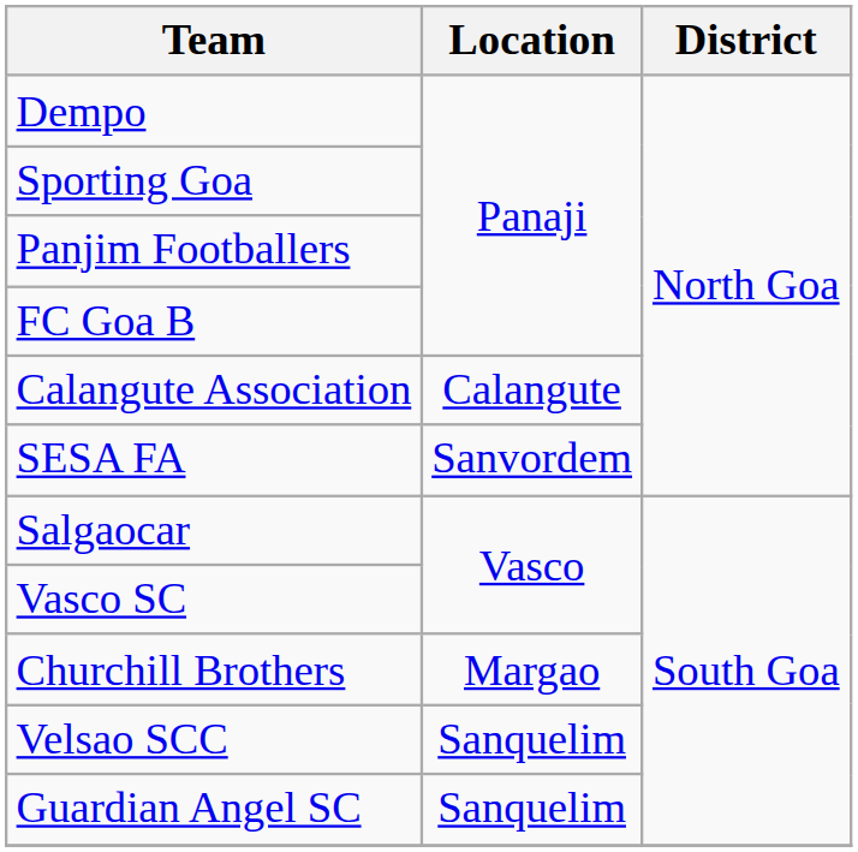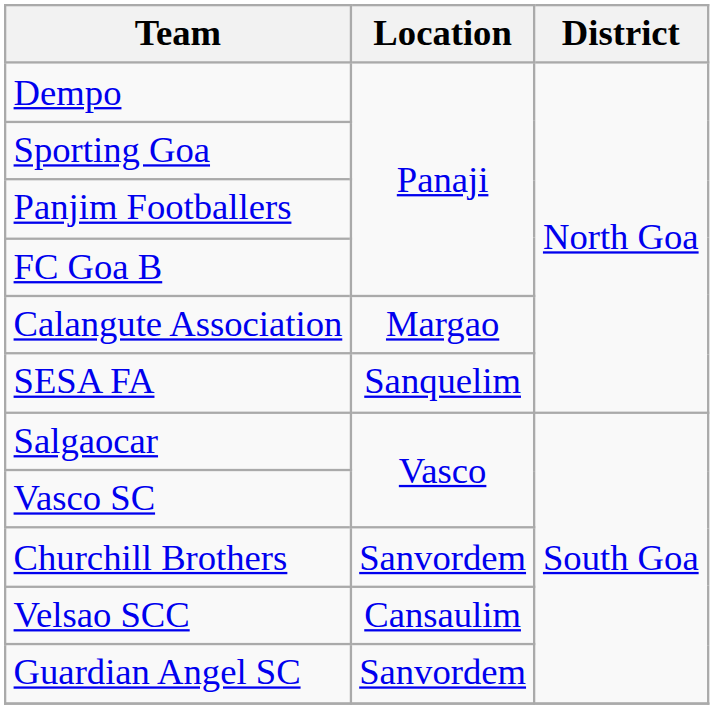 <table class="wikitable sortable">
 <tr>
 <th>Team</th>
 <th>Location</th>
 <th>District</th>
 </tr>
 <tr>
 <td><a href='#'>Dempo</a></td>
 <td align="center" rowspan="4"><a href='#'>Panaji</a></td>
 <td rowspan="6"><a href='#'>North Goa</a></td>
 </tr>
 <tr>
 <td><a href='#'>Sporting Goa</a></td>
 </tr>
 <tr>
 <td><a href='#'>Panjim Footballers</a></td>
 </tr>
 <tr>
 <td><a href='#'>FC Goa B</a></td>
 </tr>
 <tr>
 <td><a href='#'>Calangute Association</a></td>
-<td align="center"><a href='#'>Calangute</a></td>
+<td align="center"><a href='#'>Margao</a></td>
 </tr>
 <tr>
 <td><a href='#'>SESA FA</a></td>
-<td align="center"><a href='#'>Sanvordem</a></td>
+<td align="center"><a href='#'>Sanquelim</a></td>
 </tr>
 <tr>
 <td><a href='#'>Salgaocar</a></td>
 <td align="center" rowspan="2"><a href='#'>Vasco</a></td>
 <td rowspan="5"><a href='#'>South Goa</a></td>
 </tr>
 <tr>
 <td><a href='#'>Vasco SC</a></td>
 </tr>
 <tr>
 <td><a href='#'>Churchill Brothers</a></td>
-<td align="center"><a href='#'>Margao</a></td>
+<td align="center"><a href='#'>Sanvordem</a></td>
 </tr>
 <tr>
 <td><a href='#'>Velsao SCC</a></td>
-<td align="center"><a href='#'>Sanquelim</a></td>
+<td align="center"><a href='#'>Cansaulim</a></td>
 </tr>
 <tr>
 <td><a href='#'>Guardian Angel SC</a></td>
-<td align="center"><a href='#'>Sanquelim</a></td>
+<td align="center"><a href='#'>Sanvordem</a></td>
 </tr>
 <tr>
 </tr>
 </table>
